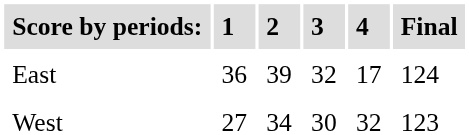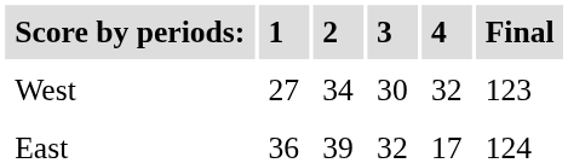 <table cellpadding=5>
 <tr bgcolor="#dddddd">
 <td><strong>Score by periods:</strong></td>
 <td><strong>1</strong></td>
 <td><strong>2</strong></td>
 <td><strong>3</strong></td>
 <td><strong>4</strong></td>
 <td><strong>Final</strong></td>
 </tr>
 <tr>
+<td>West</td>
+<td>27</td>
+<td>34</td>
+<td>30</td>
+<td>32</td>
+<td>123</td>
+</tr>
+<tr>
 <td>East</td>
 <td>36</td>
 <td>39</td>
 <td>32</td>
 <td>17</td>
 <td>124</td>
 </tr>
 <tr>
-<td>West</td>
-<td>27</td>
-<td>34</td>
-<td>30</td>
-<td>32</td>
-<td>123</td>
-</tr>
-<tr>
 </tr>
 </table>
